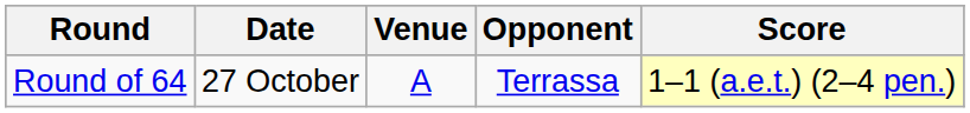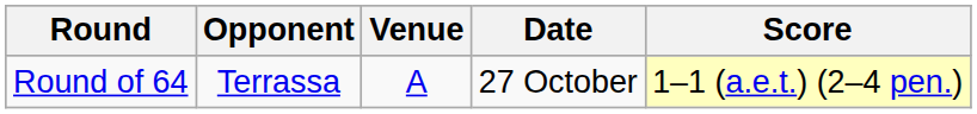 <table class="wikitable" style="text-align:center;">
 <tr>
 <th>Round</th>
+<th>Opponent</th>
+<th>Venue</th>
 <th>Date</th>
-<th>Venue</th>
-<th>Opponent</th>
 <th>Score</th>
 </tr>
 <tr>
 <td><a href='#'>Round of 64</a></td>
+<td><a href='#'>Terrassa</a></td>
+<td><a href='#'>A</a></td>
 <td>27 October</td>
-<td><a href='#'>A</a></td>
-<td><a href='#'>Terrassa</a></td>
 <td bgcolor="#FFFFBF">1–1 (<a href='#'>a.e.t.</a>) (2–4 <a href='#'>pen.</a>)</td>
 </tr>
 </table>
